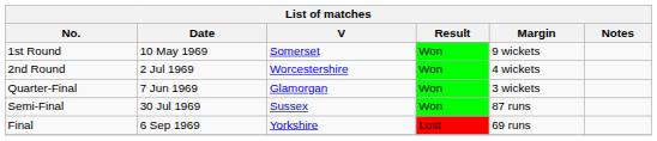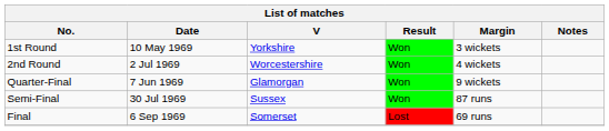 <table class="wikitable" width="70%">
 <tr>
 <th bgcolor="#efefef" colspan=6>List of matches</th>
 </tr>
 <tr bgcolor="#efefef">
 <th>No.</th>
 <th>Date</th>
 <th>V</th>
 <th>Result</th>
 <th>Margin</th>
 <th>Notes</th>
 </tr>
 <tr>
 <td>1st Round</td>
 <td>10 May 1969</td>
-<td><a href='#'>Somerset</a><br> </td>
+<td><a href='#'>Yorkshire</a><br> </td>
 <td bgcolor="#00FF00">Won</td>
-<td>9 wickets</td>
+<td>3 wickets</td>
 <td></td>
 </tr>
 <tr>
 <td>2nd Round</td>
 <td>2 Jul 1969</td>
 <td><a href='#'>Worcestershire</a><br></td>
 <td bgcolor="#00FF00">Won</td>
 <td>4 wickets</td>
 <td></td>
 </tr>
 <tr>
 <td>Quarter-Final</td>
 <td>7 Jun 1969</td>
 <td><a href='#'>Glamorgan</a> <br> </td>
 <td bgcolor="#00FF00">Won</td>
-<td>3 wickets</td>
+<td>9 wickets</td>
 <td></td>
 </tr>
 <tr>
 <td>Semi-Final</td>
 <td>30 Jul 1969</td>
 <td><a href='#'>Sussex</a>  <br> </td>
 <td bgcolor="#00FF00">Won</td>
 <td>87 runs</td>
 <td></td>
 </tr>
 <tr>
 <td>Final</td>
 <td>6 Sep 1969</td>
-<td><a href='#'>Yorkshire</a><br> </td>
+<td><a href='#'>Somerset</a><br> </td>
 <td bgcolor="#FF0000">Lost</td>
 <td>69 runs</td>
 <td></td>
 </tr>
 <tr>
 </tr>
 </table>
